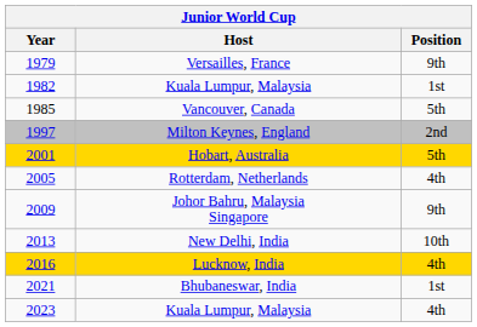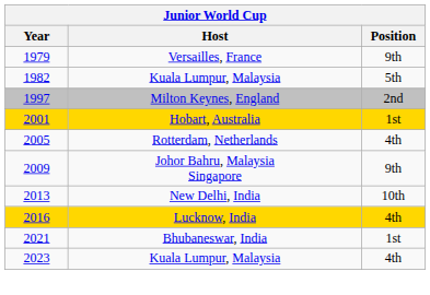 <table class="wikitable" style="text-align: center;">
 <tr>
 <th colspan=3><a href='#'>Junior World Cup</a></th>
 </tr>
 <tr>
 <th style="width: 70px;">Year</th>
 <th style="width: 350px;">Host</th>
 <th style="width: 70px;">Position</th>
 </tr>
 <tr>
 <td><a href='#'>1979</a></td>
 <td> <a href='#'>Versailles</a>, <a href='#'>France</a></td>
 <td>9th</td>
 </tr>
 <tr>
 <td><a href='#'>1982</a></td>
 <td> <a href='#'>Kuala Lumpur</a>, <a href='#'>Malaysia</a></td>
-<td>1st</td>
-</tr>
-<tr>
-<td>1985</td>
-<td> <a href='#'>Vancouver</a>, <a href='#'>Canada</a></td>
 <td>5th</td>
 </tr>
 <tr bgcolor=silver>
 <td><a href='#'>1997</a></td>
 <td> <a href='#'>Milton Keynes</a>, <a href='#'>England</a></td>
 <td>2nd</td>
 </tr>
 <tr bgcolor=gold>
 <td><a href='#'>2001</a></td>
 <td> <a href='#'>Hobart</a>, <a href='#'>Australia</a></td>
-<td>5th</td>
+<td>1st</td>
 </tr>
 <tr>
 <td><a href='#'>2005</a></td>
 <td> <a href='#'>Rotterdam</a>, <a href='#'>Netherlands</a></td>
 <td>4th</td>
 </tr>
 <tr>
 <td><a href='#'>2009</a></td>
 <td> <a href='#'>Johor Bahru</a>, <a href='#'>Malaysia</a><br> <a href='#'>Singapore</a></td>
 <td>9th</td>
 </tr>
 <tr>
 <td><a href='#'>2013</a></td>
 <td> <a href='#'>New Delhi</a>, <a href='#'>India</a></td>
 <td>10th</td>
 </tr>
 <tr bgcolor=gold>
 <td><a href='#'>2016</a></td>
 <td> <a href='#'>Lucknow</a>, <a href='#'>India</a></td>
 <td>4th</td>
 </tr>
 <tr>
 <td><a href='#'>2021</a></td>
 <td> <a href='#'>Bhubaneswar</a>, <a href='#'>India</a></td>
 <td>1st</td>
 </tr>
 <tr>
 <td><a href='#'>2023</a></td>
 <td> <a href='#'>Kuala Lumpur</a>, <a href='#'>Malaysia</a></td>
 <td>4th</td>
 </tr>
 </table>
